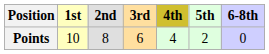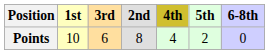 <table class="wikitable" style="font-size:95%; text-align:center">
 <tr>
 <th>Position</th>
 <td style="background:#ffffbf;"> <strong>1st</strong> </td>
+<td style="background:#ffdf9f;"> <strong>3rd</strong> </td>
 <td style="background:#dfdfdf;"> <strong>2nd</strong> </td>
-<td style="background:#ffdf9f;"> <strong>3rd</strong> </td>
 <td style="background:#d0bf2f;"> <strong>4th</strong> </td>
 <td style="background:#dfffdf;"> <strong>5th</strong> </td>
 <td style="background:#CFCFFF;"> <strong>6-8th</strong> </td>
 </tr>
 <tr>
 <th>Points</th>
 <td style="background:#ffffbf;">10</td>
+<td style="background:#ffdf9f;">6</td>
 <td style="background:#dfdfdf;">8</td>
-<td style="background:#ffdf9f;">6</td>
 <td style="background:#dfffdf;">4</td>
 <td style="background:#dfffdf;">2</td>
 <td style="background:#CFCFFF;">0</td>
 </tr>
 </table>
